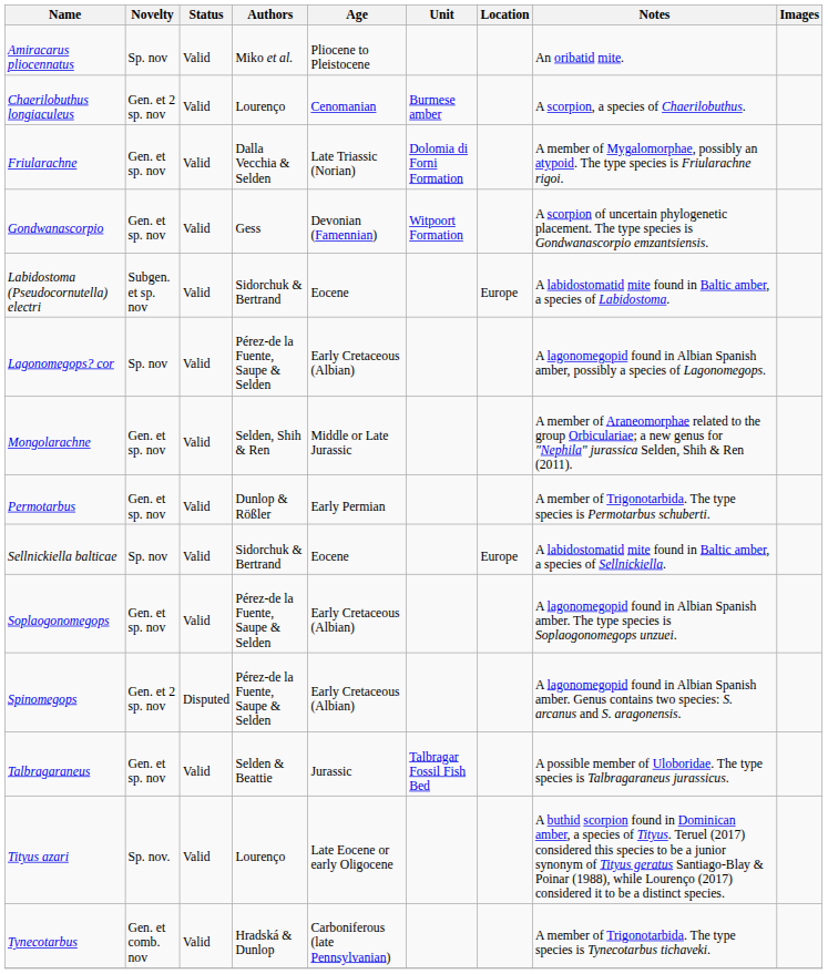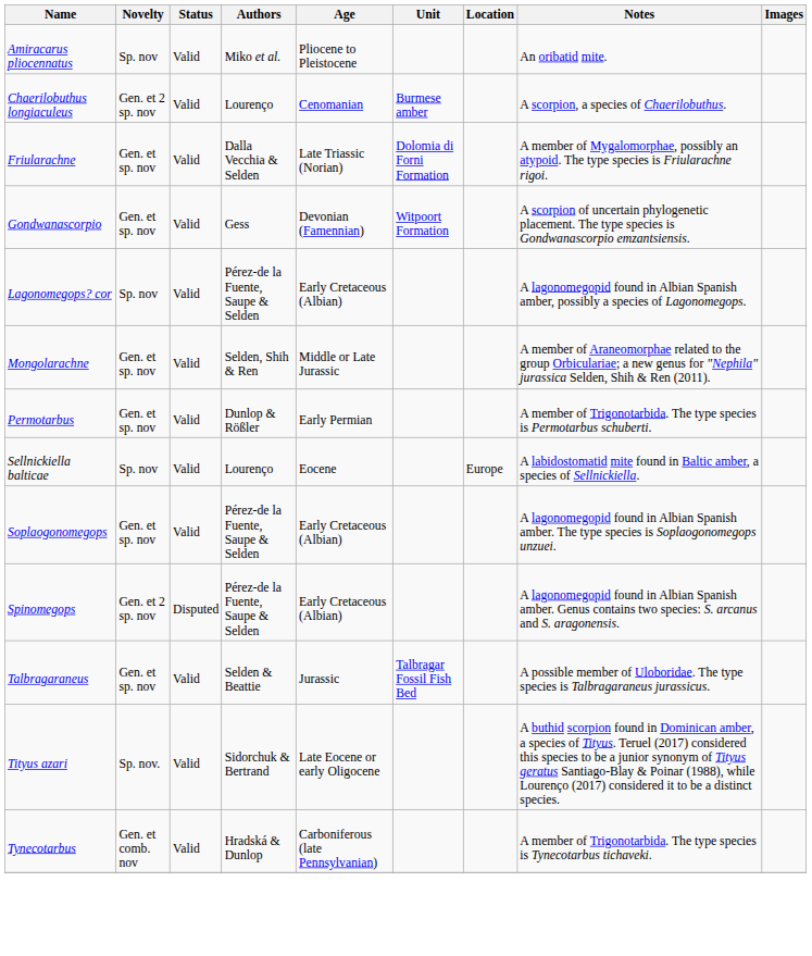 <table class="wikitable sortable" align="center" width="80%">
 <tr>
 <th>Name</th>
 <th>Novelty</th>
 <th>Status</th>
 <th>Authors</th>
 <th>Age</th>
 <th>Unit</th>
 <th>Location</th>
 <th>Notes</th>
 <th>Images</th>
 </tr>
 <tr>
 <td><br><em><a href='#'>Amiracarus pliocennatus</a></em></td>
 <td><br>Sp. nov</td>
 <td><br>Valid</td>
 <td><br>Miko <em>et al.</em></td>
 <td><br>Pliocene to Pleistocene</td>
 <td></td>
 <td><br></td>
 <td><br>An <a href='#'>oribatid</a> <a href='#'>mite</a>.</td>
 <td></td>
 </tr>
 <tr>
 <td><br><em><a href='#'>Chaerilobuthus longiaculeus</a></em></td>
 <td><br>Gen. et 2 sp. nov</td>
 <td><br>Valid</td>
 <td><br>Lourenço</td>
 <td><br><a href='#'>Cenomanian</a></td>
 <td><br><a href='#'>Burmese amber</a></td>
 <td><br></td>
 <td><br>A <a href='#'>scorpion</a>, a species of <em><a href='#'>Chaerilobuthus</a></em>.</td>
 <td></td>
 </tr>
 <tr>
 <td><br><em><a href='#'>Friularachne</a></em></td>
 <td><br>Gen. et sp. nov</td>
 <td><br>Valid</td>
 <td><br>Dalla Vecchia & Selden</td>
 <td><br>Late Triassic (Norian)</td>
 <td><br><a href='#'>Dolomia di Forni Formation</a></td>
 <td><br></td>
 <td><br>A member of <a href='#'>Mygalomorphae</a>, possibly an <a href='#'>atypoid</a>. The type species is <em>Friularachne rigoi</em>.</td>
 <td></td>
 </tr>
 <tr>
 <td><br><em><a href='#'>Gondwanascorpio</a></em></td>
 <td><br>Gen. et sp. nov</td>
 <td><br>Valid</td>
 <td><br>Gess</td>
 <td><br>Devonian (<a href='#'>Famennian</a>)</td>
 <td><br><a href='#'>Witpoort Formation</a></td>
 <td><br></td>
 <td><br>A <a href='#'>scorpion</a> of uncertain phylogenetic placement. The type species is <em>Gondwanascorpio emzantsiensis</em>.</td>
 <td></td>
 </tr>
 <tr>
-<td><br><em>Labidostoma (Pseudocornutella) electri</em></td>
-<td><br>Subgen. et sp. nov</td>
-<td><br>Valid</td>
-<td><br>Sidorchuk & Bertrand</td>
-<td><br>Eocene</td>
-<td></td>
-<td><br>Europe</td>
-<td><br>A <a href='#'>labidostomatid</a> <a href='#'>mite</a> found in <a href='#'>Baltic amber</a>, a species of <em><a href='#'>Labidostoma</a></em>.</td>
-<td></td>
-</tr>
-<tr>
 <td><br><em><a href='#'>Lagonomegops? cor</a></em></td>
 <td><br>Sp. nov</td>
 <td><br>Valid</td>
 <td><br>Pérez-de la Fuente, Saupe & Selden</td>
 <td><br>Early Cretaceous (Albian)</td>
 <td></td>
 <td><br></td>
 <td><br>A <a href='#'>lagonomegopid</a> found in Albian Spanish amber, possibly a species of <em>Lagonomegops</em>.</td>
 <td></td>
 </tr>
 <tr>
 <td><br><em><a href='#'>Mongolarachne</a></em></td>
 <td><br>Gen. et sp. nov</td>
 <td><br>Valid</td>
 <td><br>Selden, Shih & Ren</td>
 <td><br>Middle or Late Jurassic</td>
 <td></td>
 <td><br></td>
 <td><br>A member of <a href='#'>Araneomorphae</a> related to the group <a href='#'>Orbiculariae</a>; a new genus for <em>"<a href='#'>Nephila</a>" jurassica</em> Selden, Shih & Ren (2011).</td>
 <td></td>
 </tr>
 <tr>
 <td><br><em><a href='#'>Permotarbus</a></em></td>
 <td><br>Gen. et sp. nov</td>
 <td><br>Valid</td>
 <td><br>Dunlop & Rößler</td>
 <td><br>Early Permian</td>
 <td></td>
 <td><br></td>
 <td><br>A member of <a href='#'>Trigonotarbida</a>. The type species is <em>Permotarbus schuberti</em>.</td>
 <td></td>
 </tr>
 <tr>
 <td><br><em>Sellnickiella balticae</em></td>
 <td><br>Sp. nov</td>
 <td><br>Valid</td>
-<td><br>Sidorchuk & Bertrand</td>
+<td><br>Lourenço</td>
 <td><br>Eocene</td>
 <td></td>
 <td><br>Europe</td>
 <td><br>A <a href='#'>labidostomatid</a> <a href='#'>mite</a> found in <a href='#'>Baltic amber</a>, a species of <em><a href='#'>Sellnickiella</a></em>.</td>
 <td></td>
 </tr>
 <tr>
 <td><br><em><a href='#'>Soplaogonomegops</a></em></td>
 <td><br>Gen. et sp. nov</td>
 <td><br>Valid</td>
 <td><br>Pérez-de la Fuente, Saupe & Selden</td>
 <td><br>Early Cretaceous (Albian)</td>
 <td></td>
 <td><br></td>
 <td><br>A <a href='#'>lagonomegopid</a> found in Albian Spanish amber. The type species is <em>Soplaogonomegops unzuei</em>.</td>
 <td></td>
 </tr>
 <tr>
 <td><br><em><a href='#'>Spinomegops</a></em></td>
 <td><br>Gen. et 2 sp. nov</td>
 <td><br>Disputed</td>
 <td><br>Pérez-de la Fuente, Saupe & Selden</td>
 <td><br>Early Cretaceous (Albian)</td>
 <td></td>
 <td><br></td>
 <td><br>A <a href='#'>lagonomegopid</a> found in Albian Spanish amber. Genus contains two species: <em>S. arcanus</em> and <em>S. aragonensis</em>.</td>
 <td></td>
 </tr>
 <tr>
 <td><br><em><a href='#'>Talbragaraneus</a></em></td>
 <td><br>Gen. et sp. nov</td>
 <td><br>Valid</td>
 <td><br>Selden & Beattie</td>
 <td><br>Jurassic</td>
 <td><br><a href='#'>Talbragar Fossil Fish Bed</a></td>
 <td><br></td>
 <td><br>A possible member of <a href='#'>Uloboridae</a>. The type species is <em>Talbragaraneus jurassicus</em>.</td>
 <td></td>
 </tr>
 <tr>
 <td><br><em><a href='#'>Tityus azari</a></em></td>
 <td><br>Sp. nov.</td>
 <td><br>Valid</td>
-<td><br>Lourenço</td>
+<td><br>Sidorchuk & Bertrand</td>
 <td><br>Late Eocene or early Oligocene</td>
 <td></td>
 <td><br></td>
 <td><br>A <a href='#'>buthid</a> <a href='#'>scorpion</a> found in <a href='#'>Dominican amber</a>, a species of <em><a href='#'>Tityus</a></em>. Teruel (2017) considered this species to be a junior synonym of <em><a href='#'>Tityus geratus</a></em> Santiago-Blay & Poinar (1988), while Lourenço (2017) considered it to be a distinct species.</td>
 <td></td>
 </tr>
 <tr>
 <td><br><em><a href='#'>Tynecotarbus</a></em></td>
 <td><br>Gen. et comb. nov</td>
 <td><br>Valid</td>
 <td><br>Hradská & Dunlop</td>
 <td><br>Carboniferous (late <a href='#'>Pennsylvanian</a>)</td>
 <td></td>
 <td><br></td>
 <td><br>A member of <a href='#'>Trigonotarbida</a>. The type species is <em>Tynecotarbus tichaveki</em>.</td>
 <td></td>
 </tr>
 <tr>
 </tr>
 </table>
